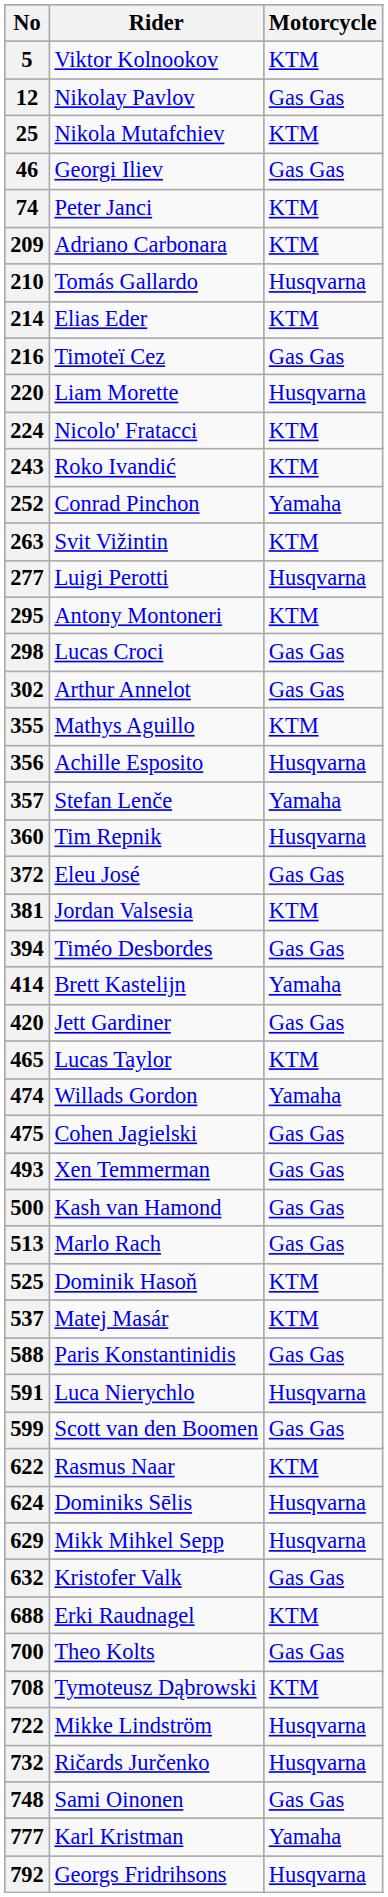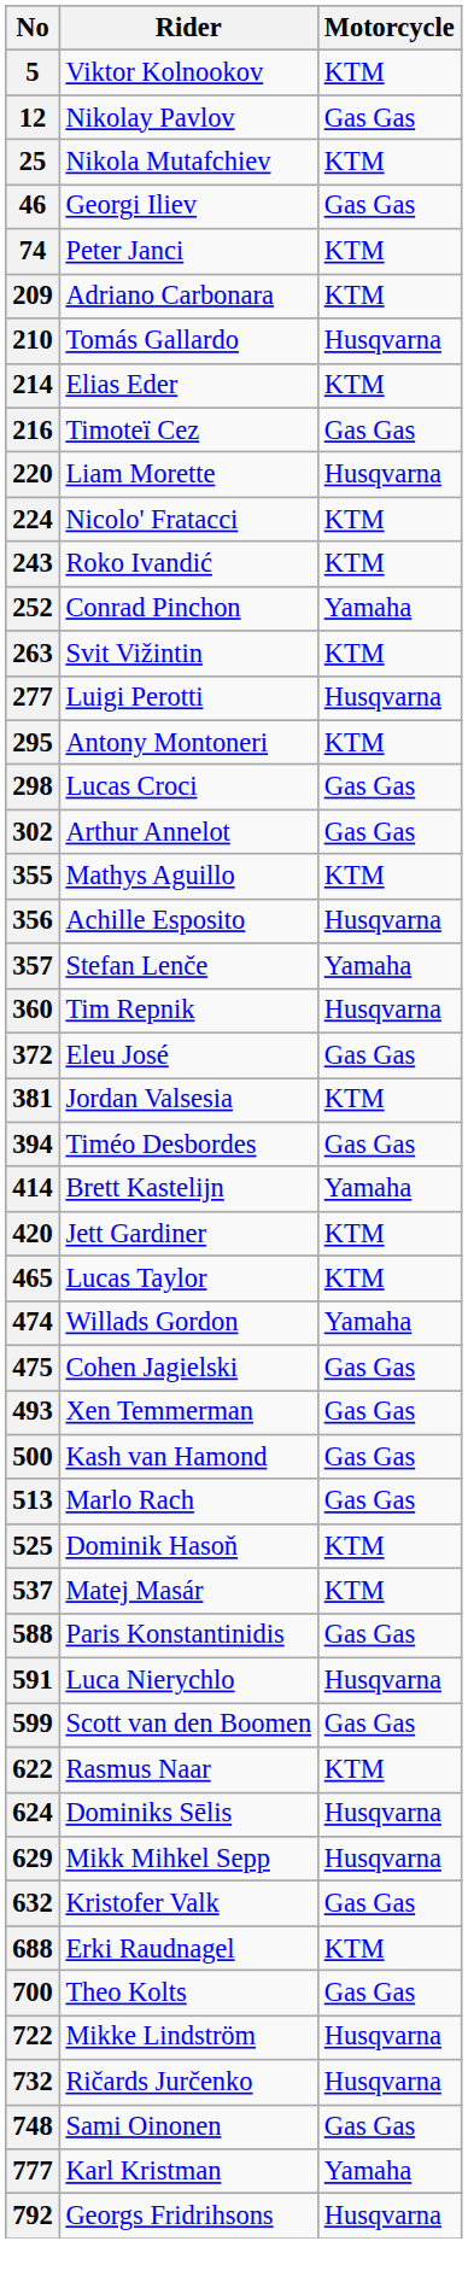 <table class="wikitable" style="font-size: 85%;">
 <tr>
 <th>No</th>
 <th>Rider</th>
 <th>Motorcycle</th>
 </tr>
 <tr>
 <th>5</th>
 <td> <a href='#'>Viktor Kolnookov</a></td>
 <td><a href='#'>KTM</a></td>
 </tr>
 <tr>
 <th>12</th>
 <td> <a href='#'>Nikolay Pavlov</a></td>
 <td><a href='#'>Gas Gas</a></td>
 </tr>
 <tr>
 <th>25</th>
 <td> <a href='#'>Nikola Mutafchiev</a></td>
 <td><a href='#'>KTM</a></td>
 </tr>
 <tr>
 <th>46</th>
 <td> <a href='#'>Georgi Iliev</a></td>
 <td><a href='#'>Gas Gas</a></td>
 </tr>
 <tr>
 <th>74</th>
 <td> <a href='#'>Peter Janci</a></td>
 <td><a href='#'>KTM</a></td>
 </tr>
 <tr>
 <th>209</th>
 <td> <a href='#'>Adriano Carbonara</a></td>
 <td><a href='#'>KTM</a></td>
 </tr>
 <tr>
 <th>210</th>
 <td> <a href='#'>Tomás Gallardo</a></td>
 <td><a href='#'>Husqvarna</a></td>
 </tr>
 <tr>
 <th>214</th>
 <td> <a href='#'>Elias Eder</a></td>
 <td><a href='#'>KTM</a></td>
 </tr>
 <tr>
 <th>216</th>
 <td> <a href='#'>Timoteï Cez</a></td>
 <td><a href='#'>Gas Gas</a></td>
 </tr>
 <tr>
 <th>220</th>
 <td> <a href='#'>Liam Morette</a></td>
 <td><a href='#'>Husqvarna</a></td>
 </tr>
 <tr>
 <th>224</th>
 <td> <a href='#'>Nicolo' Fratacci</a></td>
 <td><a href='#'>KTM</a></td>
 </tr>
 <tr>
 <th>243</th>
 <td> <a href='#'>Roko Ivandić</a></td>
 <td><a href='#'>KTM</a></td>
 </tr>
 <tr>
 <th>252</th>
 <td> <a href='#'>Conrad Pinchon</a></td>
 <td><a href='#'>Yamaha</a></td>
 </tr>
 <tr>
 <th>263</th>
 <td> <a href='#'>Svit Vižintin</a></td>
 <td><a href='#'>KTM</a></td>
 </tr>
 <tr>
 <th>277</th>
 <td> <a href='#'>Luigi Perotti</a></td>
 <td><a href='#'>Husqvarna</a></td>
 </tr>
 <tr>
 <th>295</th>
 <td> <a href='#'>Antony Montoneri</a></td>
 <td><a href='#'>KTM</a></td>
 </tr>
 <tr>
 <th>298</th>
 <td> <a href='#'>Lucas Croci</a></td>
 <td><a href='#'>Gas Gas</a></td>
 </tr>
 <tr>
 <th>302</th>
 <td> <a href='#'>Arthur Annelot</a></td>
 <td><a href='#'>Gas Gas</a></td>
 </tr>
 <tr>
 <th>355</th>
 <td> <a href='#'>Mathys Aguillo</a></td>
 <td><a href='#'>KTM</a></td>
 </tr>
 <tr>
 <th>356</th>
 <td> <a href='#'>Achille Esposito</a></td>
 <td><a href='#'>Husqvarna</a></td>
 </tr>
 <tr>
 <th>357</th>
 <td> <a href='#'>Stefan Lenče</a></td>
 <td><a href='#'>Yamaha</a></td>
 </tr>
 <tr>
 <th>360</th>
 <td> <a href='#'>Tim Repnik</a></td>
 <td><a href='#'>Husqvarna</a></td>
 </tr>
 <tr>
 <th>372</th>
 <td> <a href='#'>Eleu José</a></td>
 <td><a href='#'>Gas Gas</a></td>
 </tr>
 <tr>
 <th>381</th>
 <td> <a href='#'>Jordan Valsesia</a></td>
 <td><a href='#'>KTM</a></td>
 </tr>
 <tr>
 <th>394</th>
 <td> <a href='#'>Timéo Desbordes</a></td>
 <td><a href='#'>Gas Gas</a></td>
 </tr>
 <tr>
 <th>414</th>
 <td> <a href='#'>Brett Kastelijn</a></td>
 <td><a href='#'>Yamaha</a></td>
 </tr>
 <tr>
 <th>420</th>
 <td> <a href='#'>Jett Gardiner</a></td>
-<td><a href='#'>Gas Gas</a></td>
+<td><a href='#'>KTM</a></td>
 </tr>
 <tr>
 <th>465</th>
 <td> <a href='#'>Lucas Taylor</a></td>
 <td><a href='#'>KTM</a></td>
 </tr>
 <tr>
 <th>474</th>
 <td> <a href='#'>Willads Gordon</a></td>
 <td><a href='#'>Yamaha</a></td>
 </tr>
 <tr>
 <th>475</th>
 <td> <a href='#'>Cohen Jagielski</a></td>
 <td><a href='#'>Gas Gas</a></td>
 </tr>
 <tr>
 <th>493</th>
 <td> <a href='#'>Xen Temmerman</a></td>
 <td><a href='#'>Gas Gas</a></td>
 </tr>
 <tr>
 <th>500</th>
 <td> <a href='#'>Kash van Hamond</a></td>
 <td><a href='#'>Gas Gas</a></td>
 </tr>
 <tr>
 <th>513</th>
 <td> <a href='#'>Marlo Rach</a></td>
 <td><a href='#'>Gas Gas</a></td>
 </tr>
 <tr>
 <th>525</th>
 <td> <a href='#'>Dominik Hasoň</a></td>
 <td><a href='#'>KTM</a></td>
 </tr>
 <tr>
 <th>537</th>
 <td> <a href='#'>Matej Masár</a></td>
 <td><a href='#'>KTM</a></td>
 </tr>
 <tr>
 <th>588</th>
 <td> <a href='#'>Paris Konstantinidis</a></td>
 <td><a href='#'>Gas Gas</a></td>
 </tr>
 <tr>
 <th>591</th>
 <td> <a href='#'>Luca Nierychlo</a></td>
 <td><a href='#'>Husqvarna</a></td>
 </tr>
 <tr>
 <th>599</th>
 <td> <a href='#'>Scott van den Boomen</a></td>
 <td><a href='#'>Gas Gas</a></td>
 </tr>
 <tr>
 <th>622</th>
 <td> <a href='#'>Rasmus Naar</a></td>
 <td><a href='#'>KTM</a></td>
 </tr>
 <tr>
 <th>624</th>
 <td> <a href='#'>Dominiks Sēlis</a></td>
 <td><a href='#'>Husqvarna</a></td>
 </tr>
 <tr>
 <th>629</th>
 <td> <a href='#'>Mikk Mihkel Sepp</a></td>
 <td><a href='#'>Husqvarna</a></td>
 </tr>
 <tr>
 <th>632</th>
 <td> <a href='#'>Kristofer Valk</a></td>
 <td><a href='#'>Gas Gas</a></td>
 </tr>
 <tr>
 <th>688</th>
 <td> <a href='#'>Erki Raudnagel</a></td>
 <td><a href='#'>KTM</a></td>
 </tr>
 <tr>
 <th>700</th>
 <td> <a href='#'>Theo Kolts</a></td>
 <td><a href='#'>Gas Gas</a></td>
 </tr>
 <tr>
-<th>708</th>
-<td> <a href='#'>Tymoteusz Dąbrowski</a></td>
-<td><a href='#'>KTM</a></td>
-</tr>
-<tr>
 <th>722</th>
 <td> <a href='#'>Mikke Lindström</a></td>
 <td><a href='#'>Husqvarna</a></td>
 </tr>
 <tr>
 <th>732</th>
 <td> <a href='#'>Ričards Jurčenko</a></td>
 <td><a href='#'>Husqvarna</a></td>
 </tr>
 <tr>
 <th>748</th>
 <td> <a href='#'>Sami Oinonen</a></td>
 <td><a href='#'>Gas Gas</a></td>
 </tr>
 <tr>
 <th>777</th>
 <td> <a href='#'>Karl Kristman</a></td>
 <td><a href='#'>Yamaha</a></td>
 </tr>
 <tr>
 <th>792</th>
 <td> <a href='#'>Georgs Fridrihsons</a></td>
 <td><a href='#'>Husqvarna</a></td>
 </tr>
 </table>
